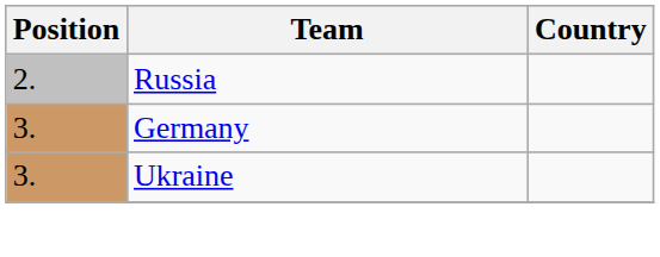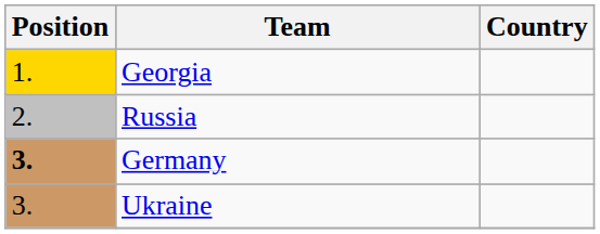 <table class=wikitable>
 <tr>
 <th width=10>Position</th>
 <th width=200>Team</th>
 <th>Country</th>
 </tr>
 <tr>
+<td bgcolor=gold>1.</td>
+<td><a href='#'>Georgia</a></td>
+<td></td>
+</tr>
+<tr>
 <td bgcolor="silver">2.</td>
 <td><a href='#'>Russia</a></td>
 <td></td>
 </tr>
 <tr>
-<td bgcolor="CC9966">3.</td>
+<td bgcolor="CC9966"><strong>3.</strong></td>
 <td><a href='#'>Germany</a></td>
 <td></td>
 </tr>
 <tr>
 <td bgcolor="CC9966">3.</td>
 <td><a href='#'>Ukraine</a></td>
 <td></td>
 </tr>
 <tr>
 </tr>
 </table>
